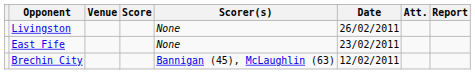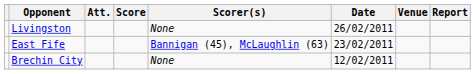 <table class="wikitable">
 <tr>
 <th></th>
 <th>Opponent</th>
-<th>Venue</th>
+<th>Att.</th>
 <th>Score</th>
 <th>Scorer(s)</th>
 <th>Date</th>
-<th>Att.</th>
+<th>Venue</th>
 <th>Report</th>
 </tr>
 <tr>
 <td></td>
 <td><a href='#'>Livingston</a></td>
 <td></td>
 <td></td>
 <td><em>None</em></td>
 <td>26/02/2011</td>
 <td></td>
 <td></td>
 </tr>
 <tr>
 <td></td>
 <td><a href='#'>East Fife</a></td>
 <td></td>
 <td></td>
-<td><em>None</em></td>
+<td><a href='#'>Bannigan</a> (45), <a href='#'>McLaughlin</a> (63)</td>
 <td>23/02/2011</td>
 <td></td>
 <td></td>
 </tr>
 <tr>
 <td></td>
 <td><a href='#'>Brechin City</a></td>
 <td></td>
 <td></td>
-<td><a href='#'>Bannigan</a> (45), <a href='#'>McLaughlin</a> (63)</td>
+<td><em>None</em></td>
 <td>12/02/2011</td>
 <td></td>
 <td></td>
 </tr>
 </table>
